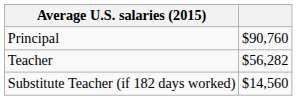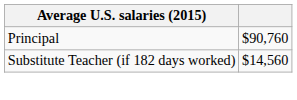 <table class="wikitable">
 <tr>
 <th>Average U.S. salaries (2015)</th>
 <th></th>
 </tr>
 <tr>
 <td>Principal</td>
 <td>$90,760</td>
 </tr>
 <tr>
-<td>Teacher</td>
-<td>$56,282</td>
-</tr>
-<tr>
 <td>Substitute Teacher (if 182 days worked)</td>
 <td>$14,560</td>
 </tr>
 </table>
